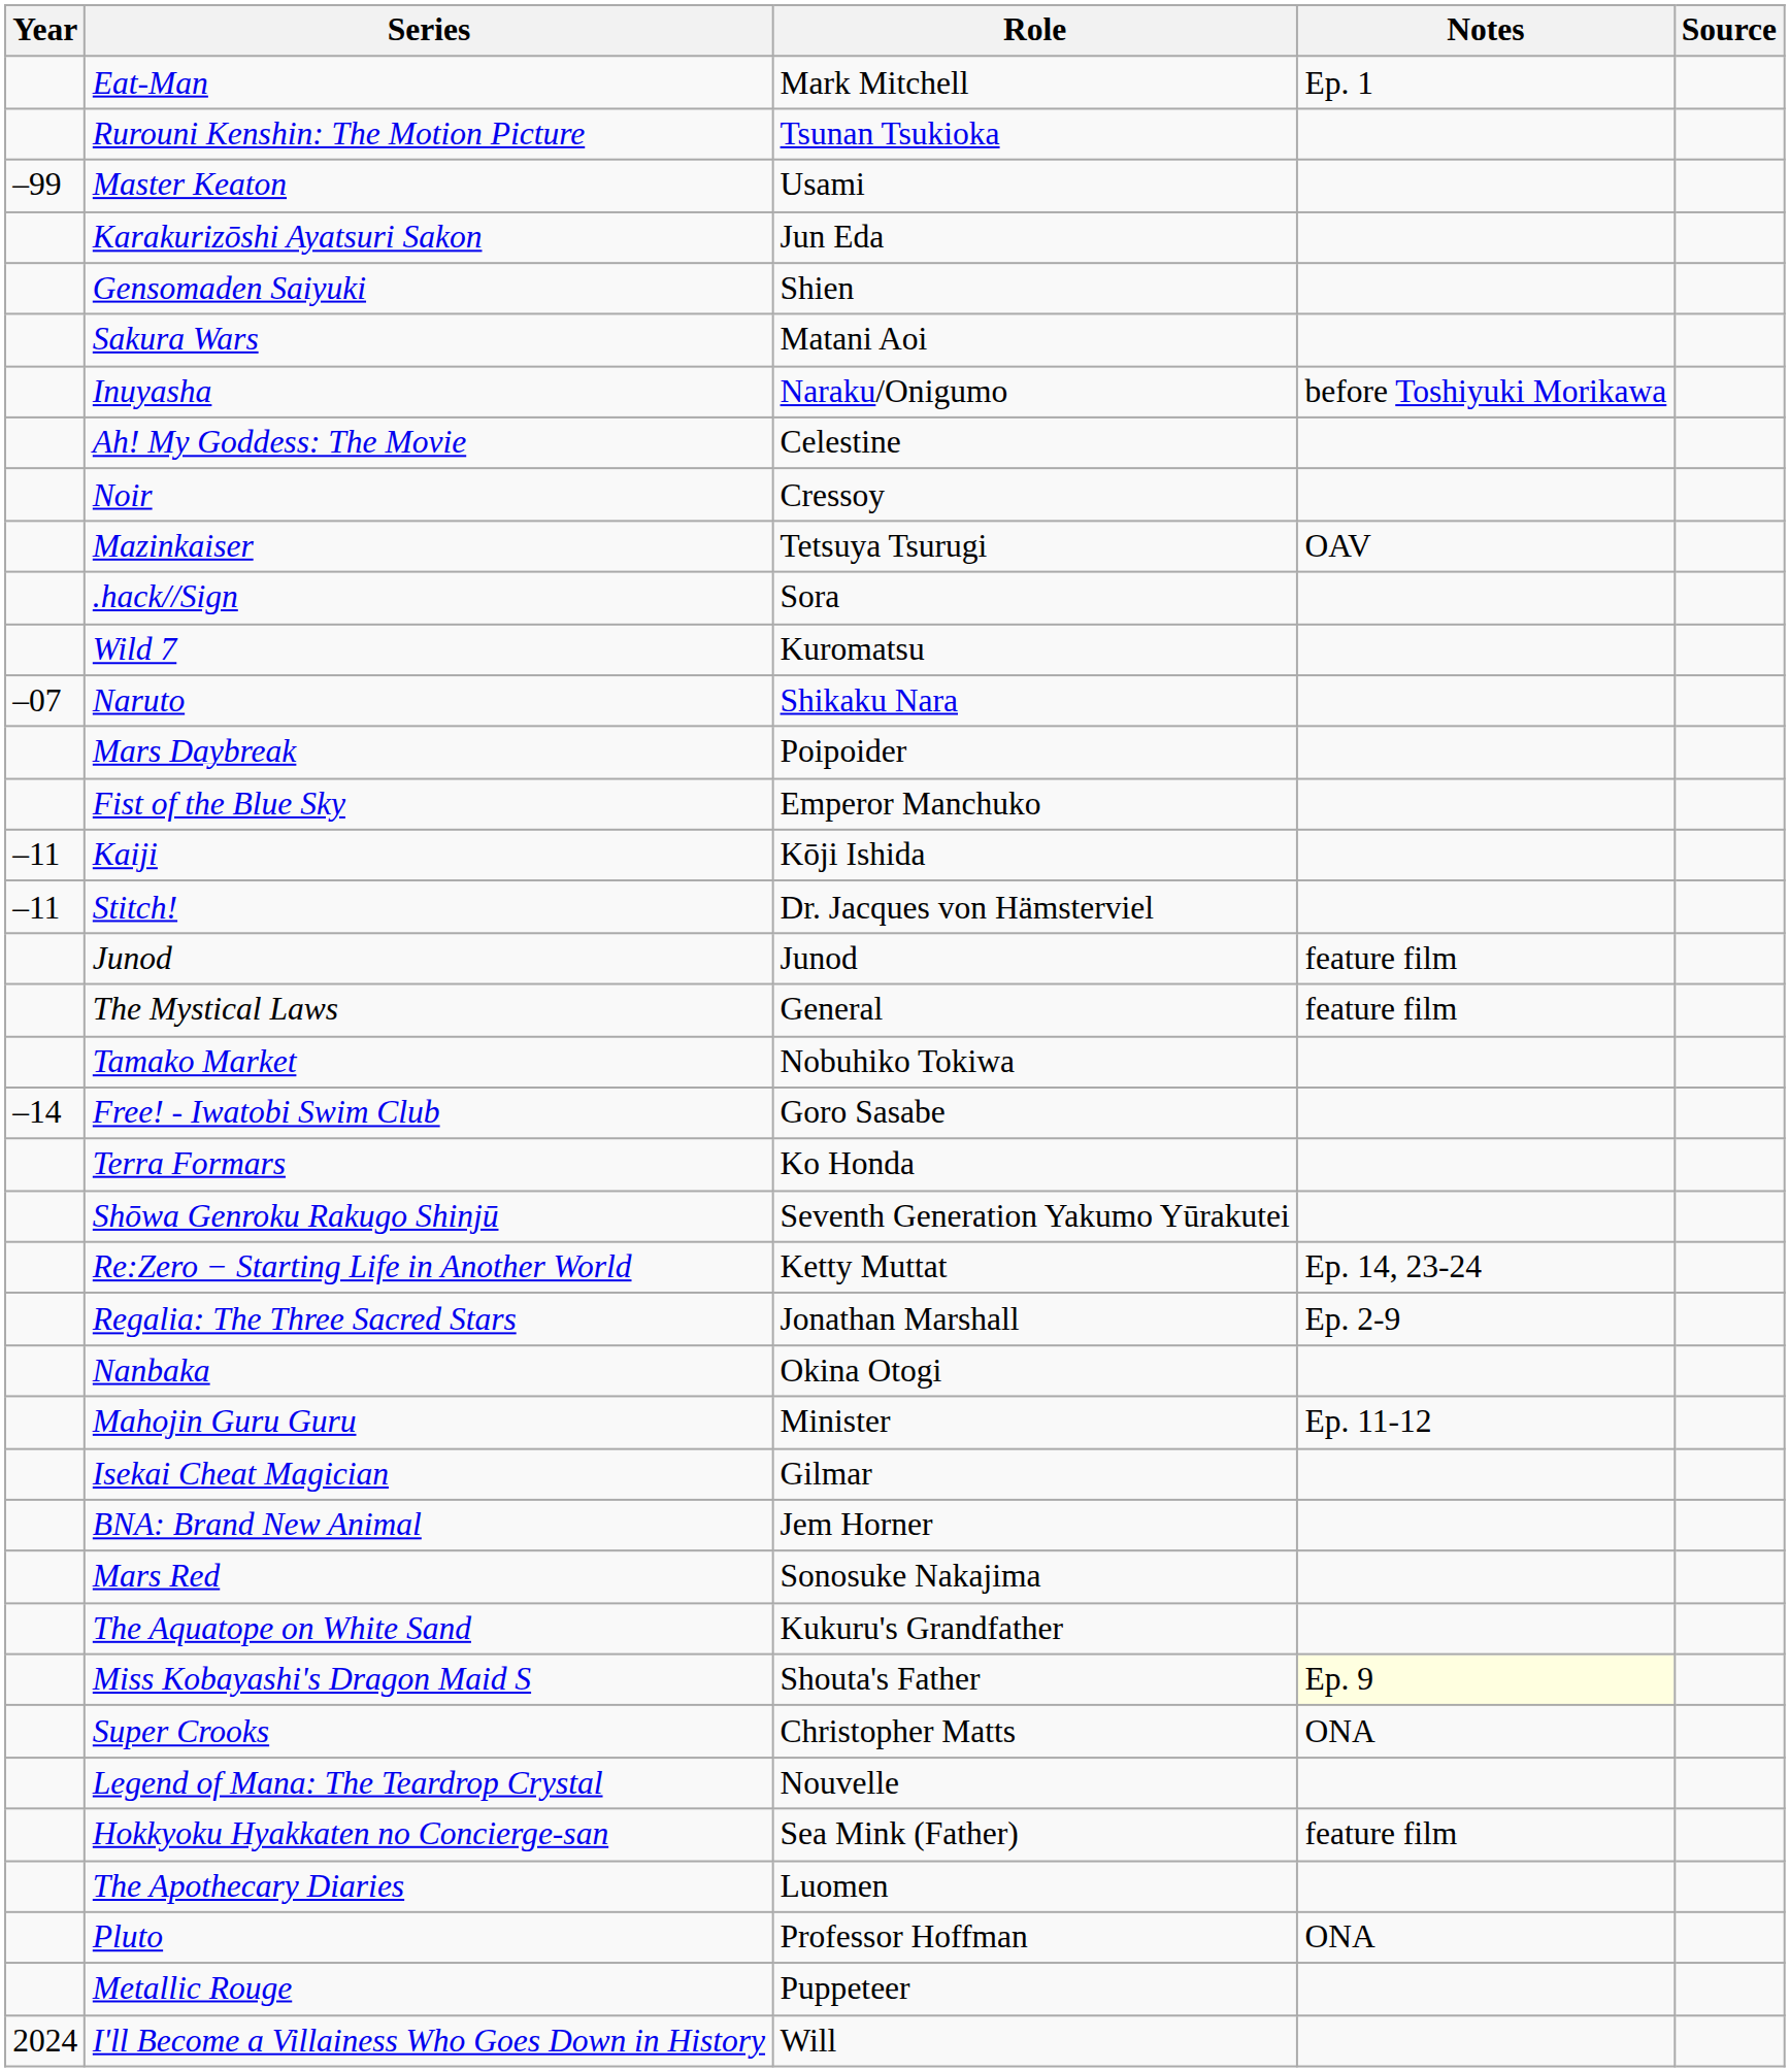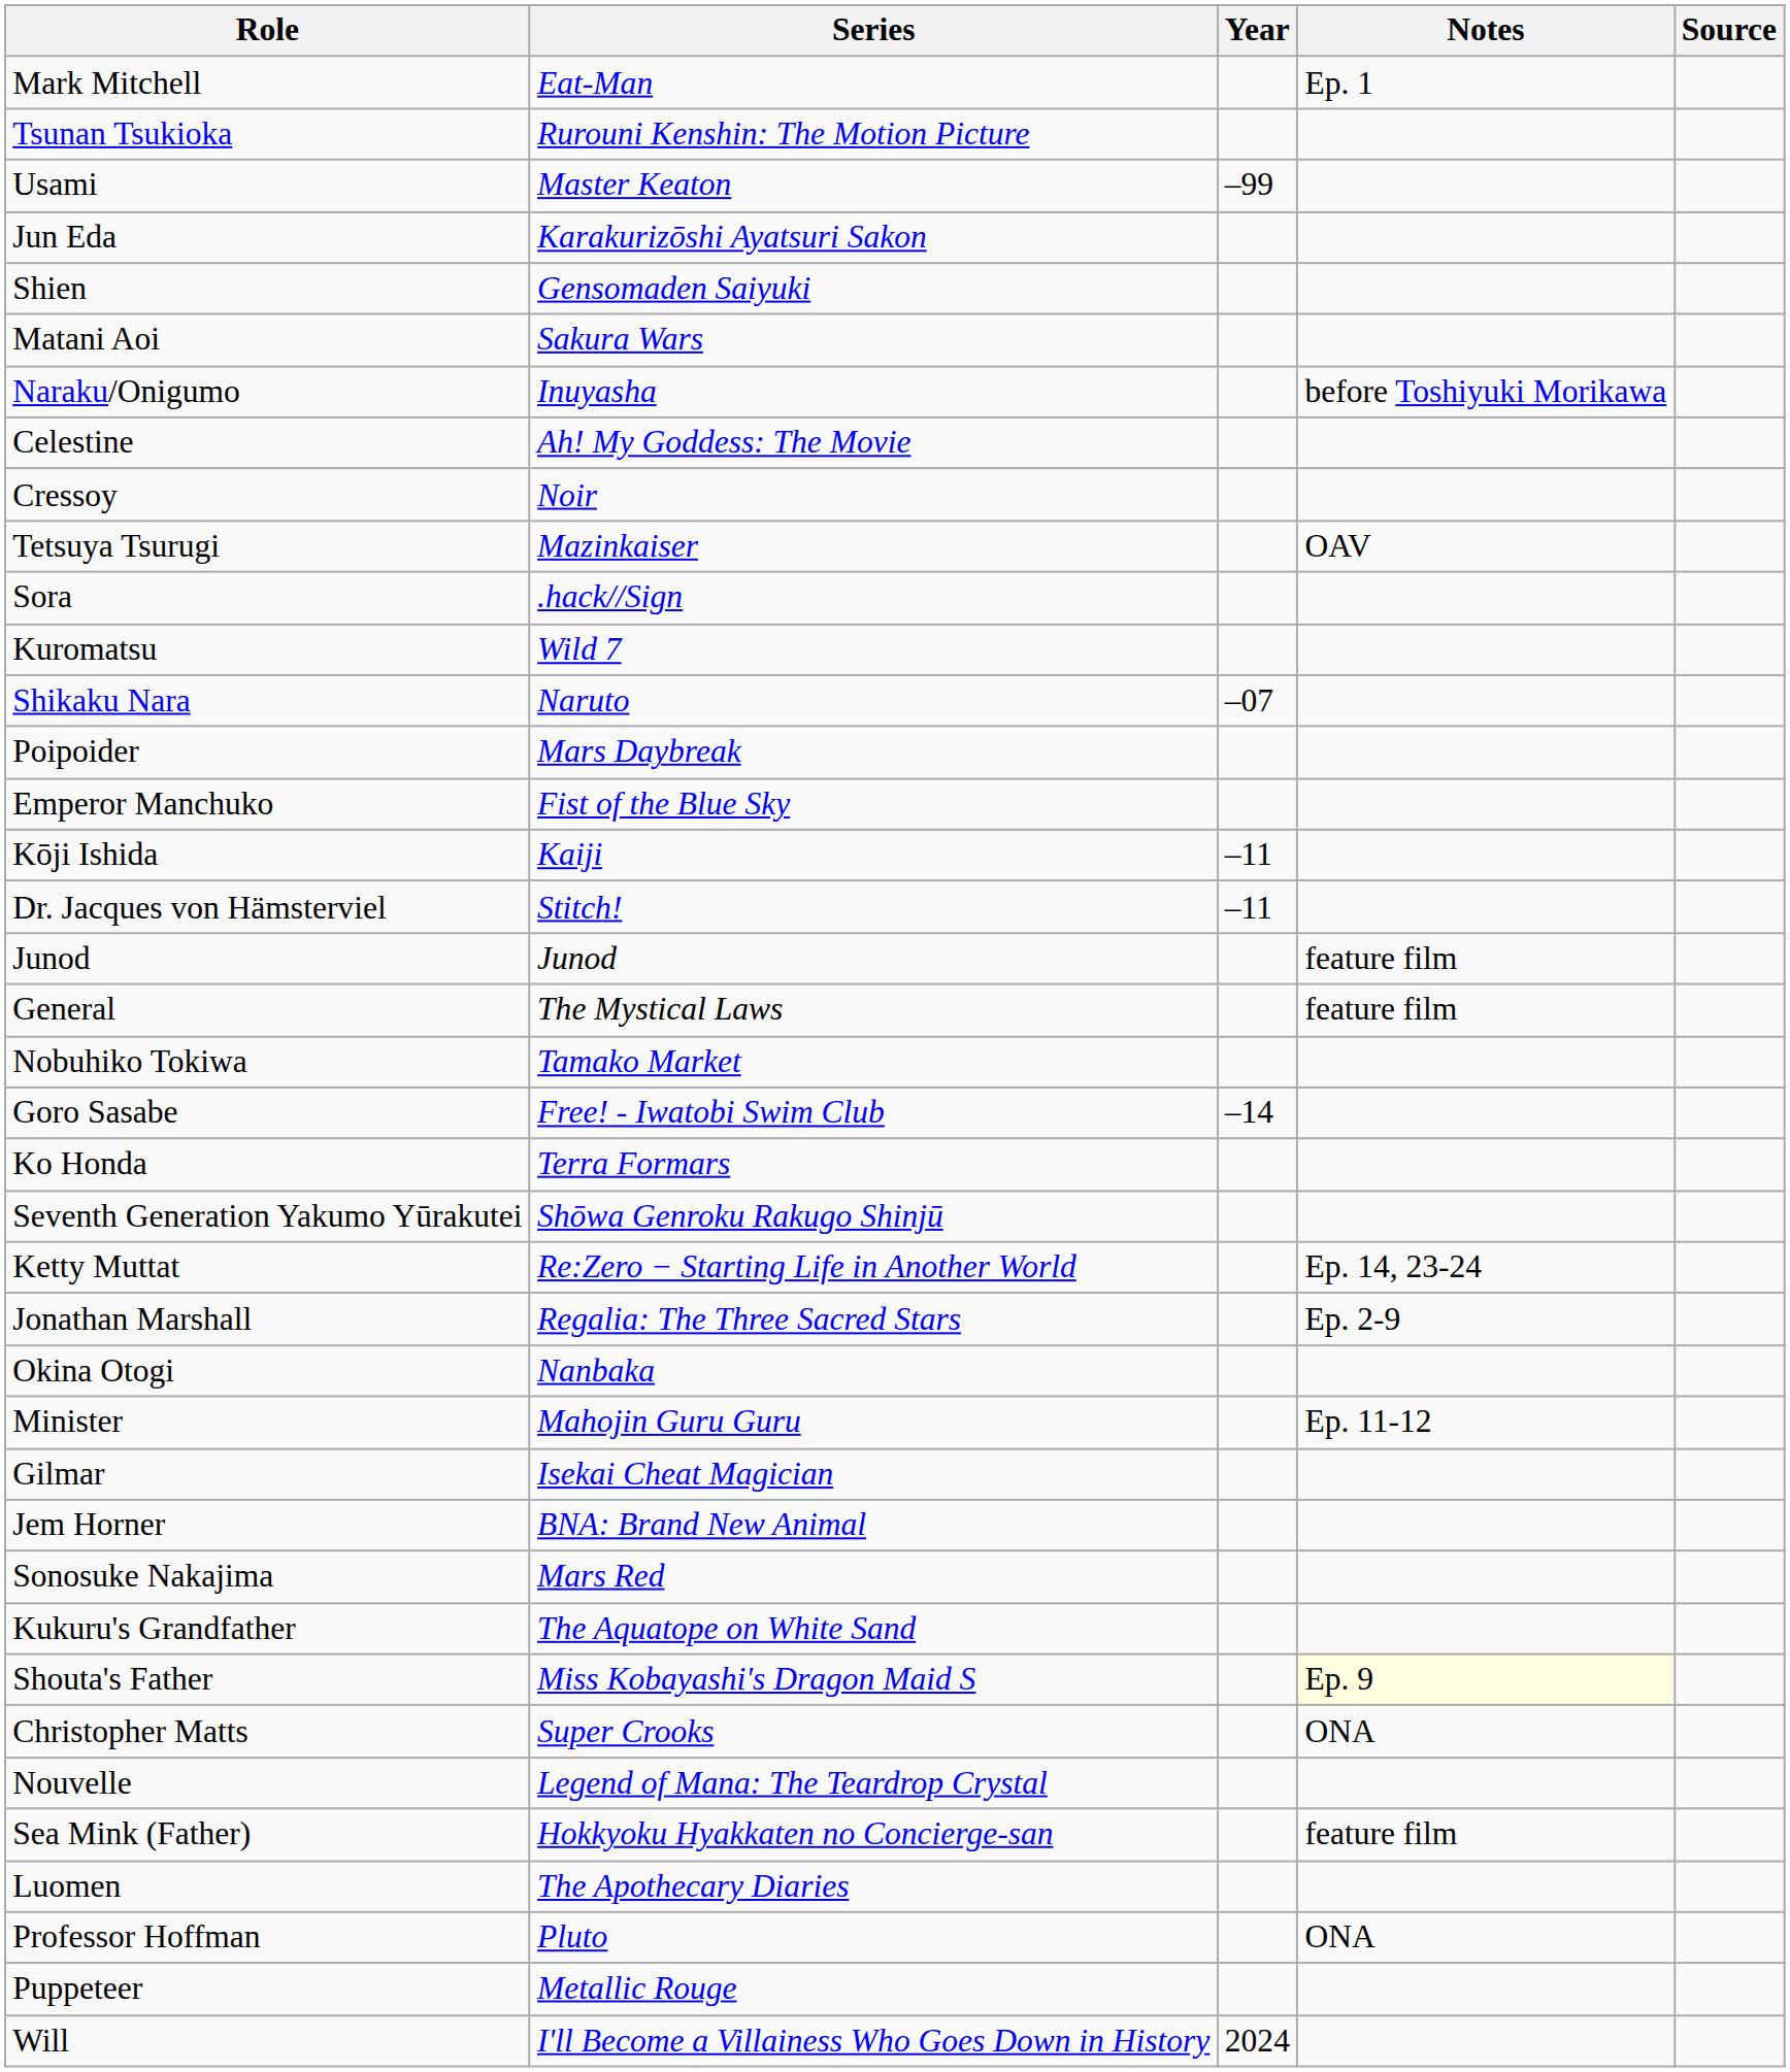 <table class="wikitable sortable plainrowheaders">
 <tr>
+<th>Role</th>
+<th>Series</th>
 <th>Year</th>
-<th>Series</th>
-<th>Role</th>
 <th class="unsortable">Notes</th>
 <th class="unsortable">Source</th>
 </tr>
 <tr>
+<td>Mark Mitchell</td>
+<td><em><a href='#'>Eat-Man</a></em></td>
 <td></td>
-<td><em><a href='#'>Eat-Man</a></em></td>
-<td>Mark Mitchell</td>
 <td>Ep. 1</td>
 <td></td>
 </tr>
 <tr>
+<td><a href='#'>Tsunan Tsukioka</a></td>
+<td><em> <a href='#'>Rurouni Kenshin: The Motion Picture</a></em></td>
 <td></td>
-<td><em> <a href='#'>Rurouni Kenshin: The Motion Picture</a></em></td>
-<td><a href='#'>Tsunan Tsukioka</a></td>
 <td></td>
 <td></td>
 </tr>
 <tr>
+<td>Usami</td>
+<td><em><a href='#'>Master Keaton</a></em></td>
 <td>–99</td>
-<td><em><a href='#'>Master Keaton</a></em></td>
-<td>Usami</td>
 <td></td>
 <td></td>
 </tr>
 <tr>
+<td>Jun Eda</td>
+<td><em><a href='#'>Karakurizōshi Ayatsuri Sakon</a></em></td>
 <td></td>
-<td><em><a href='#'>Karakurizōshi Ayatsuri Sakon</a></em></td>
-<td>Jun Eda</td>
 <td></td>
 <td></td>
 </tr>
 <tr>
+<td>Shien</td>
+<td><em><a href='#'>Gensomaden Saiyuki</a></em></td>
 <td></td>
-<td><em><a href='#'>Gensomaden Saiyuki</a></em></td>
-<td>Shien</td>
 <td></td>
 <td></td>
 </tr>
 <tr>
+<td>Matani Aoi</td>
+<td><em><a href='#'>Sakura Wars</a></em></td>
 <td></td>
-<td><em><a href='#'>Sakura Wars</a></em></td>
-<td>Matani Aoi</td>
 <td></td>
 <td></td>
 </tr>
 <tr>
+<td><a href='#'>Naraku</a>/Onigumo</td>
+<td><em><a href='#'>Inuyasha</a></em></td>
 <td></td>
-<td><em><a href='#'>Inuyasha</a></em></td>
-<td><a href='#'>Naraku</a>/Onigumo</td>
 <td>before <a href='#'>Toshiyuki Morikawa</a></td>
 <td></td>
 </tr>
 <tr>
+<td>Celestine</td>
+<td><em><a href='#'>Ah! My Goddess: The Movie</a></em></td>
 <td></td>
-<td><em><a href='#'>Ah! My Goddess: The Movie</a></em></td>
-<td>Celestine</td>
 <td></td>
 <td></td>
 </tr>
 <tr>
+<td>Cressoy</td>
+<td><em><a href='#'>Noir</a></em></td>
 <td></td>
-<td><em><a href='#'>Noir</a></em></td>
-<td>Cressoy</td>
 <td></td>
 <td></td>
 </tr>
 <tr>
+<td>Tetsuya Tsurugi</td>
+<td><em><a href='#'>Mazinkaiser</a></em></td>
 <td></td>
-<td><em><a href='#'>Mazinkaiser</a></em></td>
-<td>Tetsuya Tsurugi</td>
 <td>OAV</td>
 <td></td>
 </tr>
 <tr>
+<td>Sora</td>
+<td><em><a href='#'>.hack//Sign</a></em></td>
 <td></td>
-<td><em><a href='#'>.hack//Sign</a></em></td>
-<td>Sora</td>
 <td></td>
 <td></td>
 </tr>
 <tr>
+<td>Kuromatsu</td>
+<td><em><a href='#'>Wild 7</a></em></td>
 <td></td>
-<td><em><a href='#'>Wild 7</a></em></td>
-<td>Kuromatsu</td>
 <td></td>
 <td></td>
 </tr>
 <tr>
+<td><a href='#'>Shikaku Nara</a></td>
+<td><em><a href='#'>Naruto</a></em></td>
 <td>–07</td>
-<td><em><a href='#'>Naruto</a></em></td>
-<td><a href='#'>Shikaku Nara</a></td>
 <td></td>
 <td></td>
 </tr>
 <tr>
+<td>Poipoider</td>
+<td><em><a href='#'>Mars Daybreak</a></em></td>
 <td></td>
-<td><em><a href='#'>Mars Daybreak</a></em></td>
-<td>Poipoider</td>
 <td></td>
 <td></td>
 </tr>
 <tr>
+<td>Emperor Manchuko</td>
+<td><em><a href='#'>Fist of the Blue Sky</a></em></td>
 <td></td>
-<td><em><a href='#'>Fist of the Blue Sky</a></em></td>
-<td>Emperor Manchuko</td>
 <td></td>
 <td></td>
 </tr>
 <tr>
+<td>Kōji Ishida</td>
+<td><em><a href='#'>Kaiji</a></em></td>
 <td>–11</td>
-<td><em><a href='#'>Kaiji</a></em></td>
-<td>Kōji Ishida</td>
 <td></td>
 <td></td>
 </tr>
 <tr>
+<td>Dr. Jacques von Hämsterviel</td>
+<td><em><a href='#'>Stitch!</a></em></td>
 <td>–11</td>
-<td><em><a href='#'>Stitch!</a></em></td>
-<td>Dr. Jacques von Hämsterviel</td>
 <td></td>
 <td></td>
 </tr>
 <tr>
+<td>Junod</td>
+<td><em>Junod</em></td>
 <td></td>
-<td><em>Junod</em></td>
-<td>Junod</td>
 <td>feature film</td>
 <td></td>
 </tr>
 <tr>
+<td>General</td>
+<td><em>The Mystical Laws</em> </td>
 <td></td>
-<td><em>The Mystical Laws</em> </td>
-<td>General</td>
 <td>feature film</td>
 <td></td>
 </tr>
 <tr>
+<td>Nobuhiko Tokiwa</td>
+<td><em><a href='#'>Tamako Market</a></em></td>
 <td></td>
-<td><em><a href='#'>Tamako Market</a></em></td>
-<td>Nobuhiko Tokiwa</td>
 <td></td>
 <td></td>
 </tr>
 <tr>
+<td>Goro Sasabe</td>
+<td><em><a href='#'>Free! - Iwatobi Swim Club</a></em></td>
 <td>–14</td>
-<td><em><a href='#'>Free! - Iwatobi Swim Club</a></em></td>
-<td>Goro Sasabe</td>
 <td></td>
 <td></td>
 </tr>
 <tr>
+<td>Ko Honda</td>
+<td><em><a href='#'>Terra Formars</a></em></td>
 <td></td>
-<td><em><a href='#'>Terra Formars</a></em></td>
-<td>Ko Honda</td>
 <td></td>
 <td></td>
 </tr>
 <tr>
+<td>Seventh Generation Yakumo Yūrakutei</td>
+<td><em><a href='#'>Shōwa Genroku Rakugo Shinjū</a></em></td>
 <td></td>
-<td><em><a href='#'>Shōwa Genroku Rakugo Shinjū</a></em></td>
-<td>Seventh Generation Yakumo Yūrakutei</td>
 <td></td>
 <td></td>
 </tr>
 <tr>
+<td>Ketty Muttat</td>
+<td><em><a href='#'>Re:Zero − Starting Life in Another World</a></em></td>
 <td></td>
-<td><em><a href='#'>Re:Zero − Starting Life in Another World</a></em></td>
-<td>Ketty Muttat</td>
 <td>Ep. 14, 23-24</td>
 <td></td>
 </tr>
 <tr>
+<td>Jonathan Marshall</td>
+<td><em><a href='#'>Regalia: The Three Sacred Stars</a></em></td>
 <td></td>
-<td><em><a href='#'>Regalia: The Three Sacred Stars</a></em></td>
-<td>Jonathan Marshall</td>
 <td>Ep. 2-9</td>
 <td></td>
 </tr>
 <tr>
+<td>Okina Otogi</td>
+<td><em><a href='#'>Nanbaka</a></em></td>
 <td></td>
-<td><em><a href='#'>Nanbaka</a></em></td>
-<td>Okina Otogi</td>
 <td></td>
 <td></td>
 </tr>
 <tr>
+<td>Minister</td>
+<td><em><a href='#'>Mahojin Guru Guru</a></em></td>
 <td></td>
-<td><em><a href='#'>Mahojin Guru Guru</a></em></td>
-<td>Minister</td>
 <td>Ep. 11-12</td>
 <td></td>
 </tr>
 <tr>
+<td>Gilmar</td>
+<td><em><a href='#'>Isekai Cheat Magician</a></em></td>
 <td></td>
-<td><em><a href='#'>Isekai Cheat Magician</a></em></td>
-<td>Gilmar</td>
 <td></td>
 <td></td>
 </tr>
 <tr>
+<td>Jem Horner</td>
+<td><em><a href='#'>BNA: Brand New Animal</a></em></td>
 <td></td>
-<td><em><a href='#'>BNA: Brand New Animal</a></em></td>
-<td>Jem Horner</td>
 <td></td>
 <td></td>
 </tr>
 <tr>
+<td>Sonosuke Nakajima</td>
+<td><em><a href='#'>Mars Red</a></em></td>
 <td></td>
-<td><em><a href='#'>Mars Red</a></em></td>
-<td>Sonosuke Nakajima</td>
 <td></td>
 <td></td>
 </tr>
 <tr>
+<td>Kukuru's Grandfather</td>
+<td><em><a href='#'>The Aquatope on White Sand</a></em></td>
 <td></td>
-<td><em><a href='#'>The Aquatope on White Sand</a></em></td>
-<td>Kukuru's Grandfather</td>
 <td></td>
 <td></td>
 </tr>
 <tr>
+<td>Shouta's Father</td>
+<td><em><a href='#'>Miss Kobayashi's Dragon Maid S</a></em></td>
 <td></td>
-<td><em><a href='#'>Miss Kobayashi's Dragon Maid S</a></em></td>
-<td>Shouta's Father</td>
 <td style="background: lightyellow;">Ep. 9</td>
 <td></td>
 </tr>
 <tr>
+<td>Christopher Matts</td>
+<td><em><a href='#'>Super Crooks</a></em></td>
 <td></td>
-<td><em><a href='#'>Super Crooks</a></em></td>
-<td>Christopher Matts</td>
 <td>ONA</td>
 <td></td>
 </tr>
 <tr>
+<td>Nouvelle</td>
+<td><em><a href='#'>Legend of Mana: The Teardrop Crystal</a></em></td>
 <td></td>
-<td><em><a href='#'>Legend of Mana: The Teardrop Crystal</a></em></td>
-<td>Nouvelle</td>
 <td></td>
 <td></td>
 </tr>
 <tr>
+<td>Sea Mink (Father)</td>
+<td><em><a href='#'>Hokkyoku Hyakkaten no Concierge-san</a></em></td>
 <td></td>
-<td><em><a href='#'>Hokkyoku Hyakkaten no Concierge-san</a></em></td>
-<td>Sea Mink (Father)</td>
 <td>feature film</td>
 <td></td>
 </tr>
 <tr>
+<td>Luomen</td>
+<td><em><a href='#'>The Apothecary Diaries</a></em></td>
 <td></td>
-<td><em><a href='#'>The Apothecary Diaries</a></em></td>
-<td>Luomen</td>
 <td></td>
 <td></td>
 </tr>
 <tr>
+<td>Professor Hoffman</td>
+<td><em><a href='#'>Pluto</a></em></td>
 <td></td>
-<td><em><a href='#'>Pluto</a></em></td>
-<td>Professor Hoffman</td>
 <td>ONA</td>
 <td></td>
 </tr>
 <tr>
+<td>Puppeteer</td>
+<td><em><a href='#'>Metallic Rouge</a></em></td>
 <td></td>
-<td><em><a href='#'>Metallic Rouge</a></em></td>
-<td>Puppeteer</td>
 <td></td>
 <td></td>
 </tr>
 <tr>
+<td>Will</td>
+<td><em><a href='#'>I'll Become a Villainess Who Goes Down in History</a></em></td>
 <td>2024</td>
-<td><em><a href='#'>I'll Become a Villainess Who Goes Down in History</a></em></td>
-<td>Will</td>
 <td></td>
 <td></td>
 </tr>
 </table>
